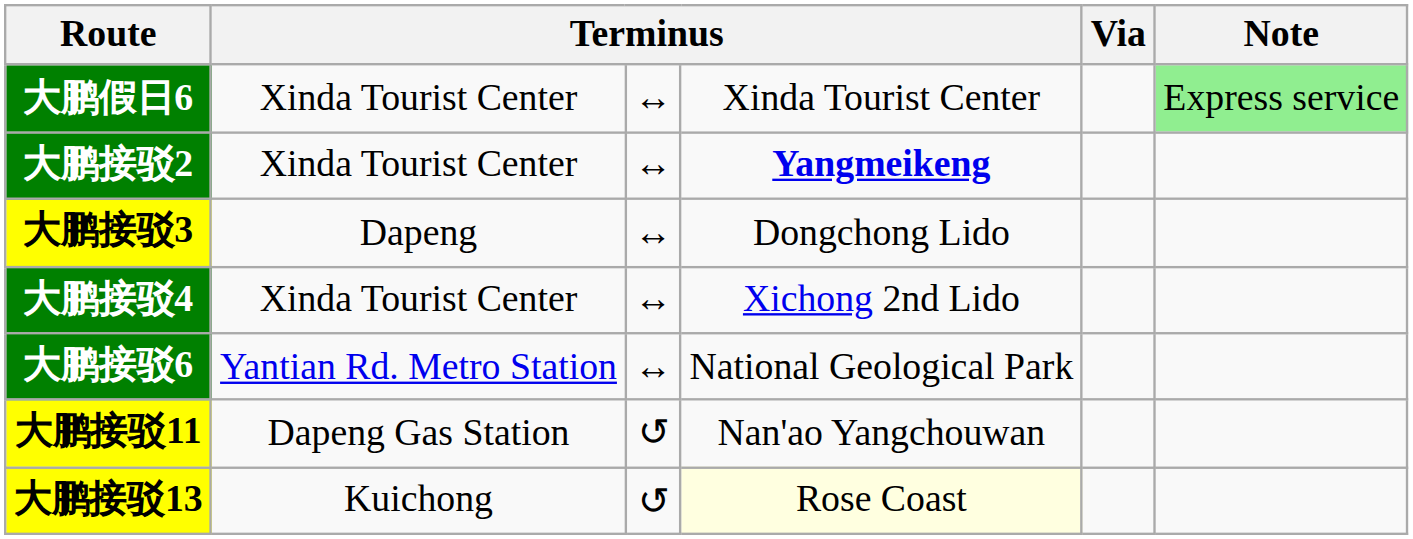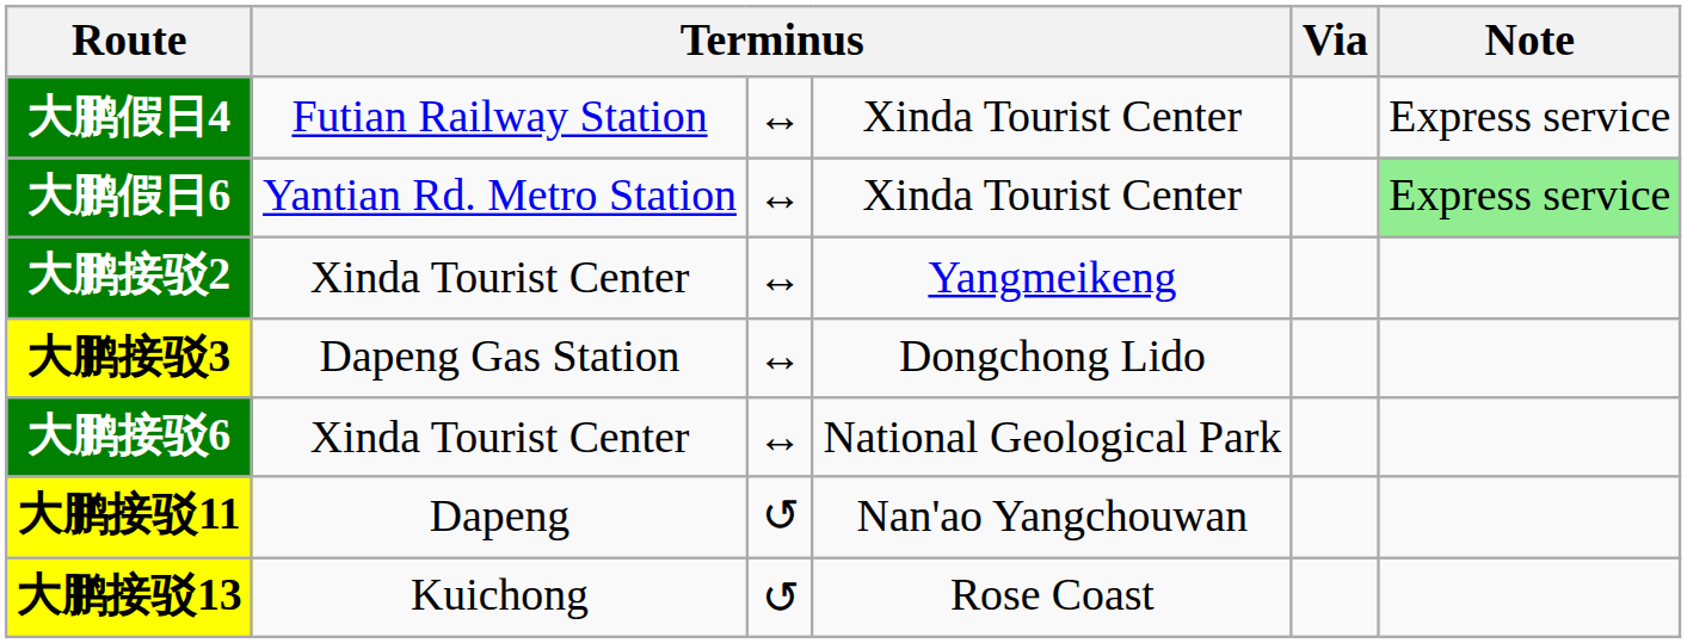 <table class="wikitable" style="text-align: center;">
 <tr>
 <th>Route</th>
 <th colspan="3">Terminus</th>
 <th>Via</th>
 <th>Note</th>
 </tr>
 <tr>
+<td style="background:green;color:white"><strong>大鹏假日4</strong></td>
+<td><a href='#'>Futian Railway Station</a></td>
+<td>↔</td>
+<td>Xinda Tourist Center</td>
+<td></td>
+<td>Express service</td>
+</tr>
+<tr>
 <td style="background:green;color:white"><strong>大鹏假日6</strong></td>
-<td>Xinda Tourist Center</td>
+<td><a href='#'>Yantian Rd. Metro Station</a></td>
 <td>↔</td>
 <td>Xinda Tourist Center</td>
 <td></td>
 <td style="background: lightgreen;">Express service</td>
 </tr>
 <tr>
 <td style="background:green;color:white"><strong>大鹏接驳2</strong></td>
 <td>Xinda Tourist Center</td>
 <td>↔</td>
-<td><strong><a href='#'>Yangmeikeng</a></strong></td>
+<td><a href='#'>Yangmeikeng</a></td>
 <td></td>
 <td></td>
 </tr>
 <tr>
 <td style="background:yellow;color:black"><strong>大鹏接驳3</strong></td>
-<td>Dapeng</td>
+<td>Dapeng Gas Station</td>
 <td>↔</td>
 <td>Dongchong Lido</td>
 <td></td>
 <td></td>
 </tr>
 <tr>
-<td style="background:green;color:white"><strong>大鹏接驳4</strong></td>
+<td style="background:green;color:white"><strong>大鹏接驳6</strong></td>
 <td>Xinda Tourist Center</td>
-<td>↔</td>
-<td><a href='#'>Xichong</a> 2nd Lido</td>
-<td></td>
-<td></td>
-</tr>
-<tr>
-<td style="background:green;color:white"><strong>大鹏接驳6</strong></td>
-<td><a href='#'>Yantian Rd. Metro Station</a></td>
 <td>↔</td>
 <td>National Geological Park</td>
 <td></td>
 <td></td>
 </tr>
 <tr>
 <td style="background:yellow;color:black"><strong>大鹏接驳11</strong></td>
-<td>Dapeng Gas Station</td>
+<td>Dapeng</td>
 <td>↺</td>
 <td>Nan'ao Yangchouwan</td>
 <td></td>
 <td></td>
 </tr>
 <tr>
 <td style="background:yellow;color:black"><strong>大鹏接驳13</strong></td>
 <td>Kuichong</td>
 <td>↺</td>
-<td style="background: lightyellow;">Rose Coast</td>
+<td>Rose Coast</td>
 <td></td>
 <td></td>
 </tr>
 </table>
